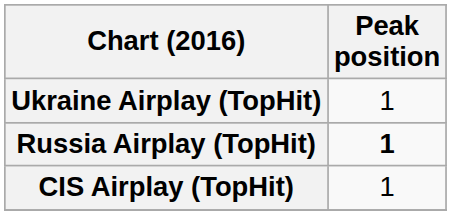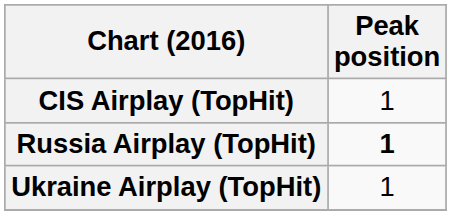 <table class="wikitable plainrowheaders sortable" style="text-align:center">
 <tr>
 <th scope="col">Chart (2016)</th>
 <th scope="col">Peak<br>position</th>
 </tr>
 <tr>
-<th scope="row">Ukraine Airplay (TopHit)</th>
+<th scope="row">CIS Airplay (TopHit)</th>
 <td>1</td>
 </tr>
 <tr>
 <th scope="row">Russia Airplay (TopHit)</th>
 <td><strong>1</strong></td>
 </tr>
 <tr>
-<th scope="row">CIS Airplay (TopHit)</th>
+<th scope="row">Ukraine Airplay (TopHit)</th>
 <td>1</td>
 </tr>
 <tr>
 </tr>
 </table>
